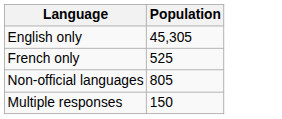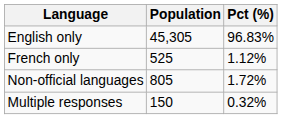 <table class="wikitable">
 <tr>
 <th>Language</th>
 <th>Population</th>
+<th>Pct (%)</th>
 </tr>
 <tr>
 <td>English only</td>
 <td>45,305</td>
+<td>96.83%</td>
 </tr>
 <tr>
 <td>French only</td>
 <td>525</td>
+<td>1.12%</td>
 </tr>
 <tr>
 <td>Non-official languages</td>
 <td>805</td>
+<td>1.72%</td>
 </tr>
 <tr>
 <td>Multiple responses</td>
 <td>150</td>
+<td>0.32%</td>
 </tr>
 </table>
